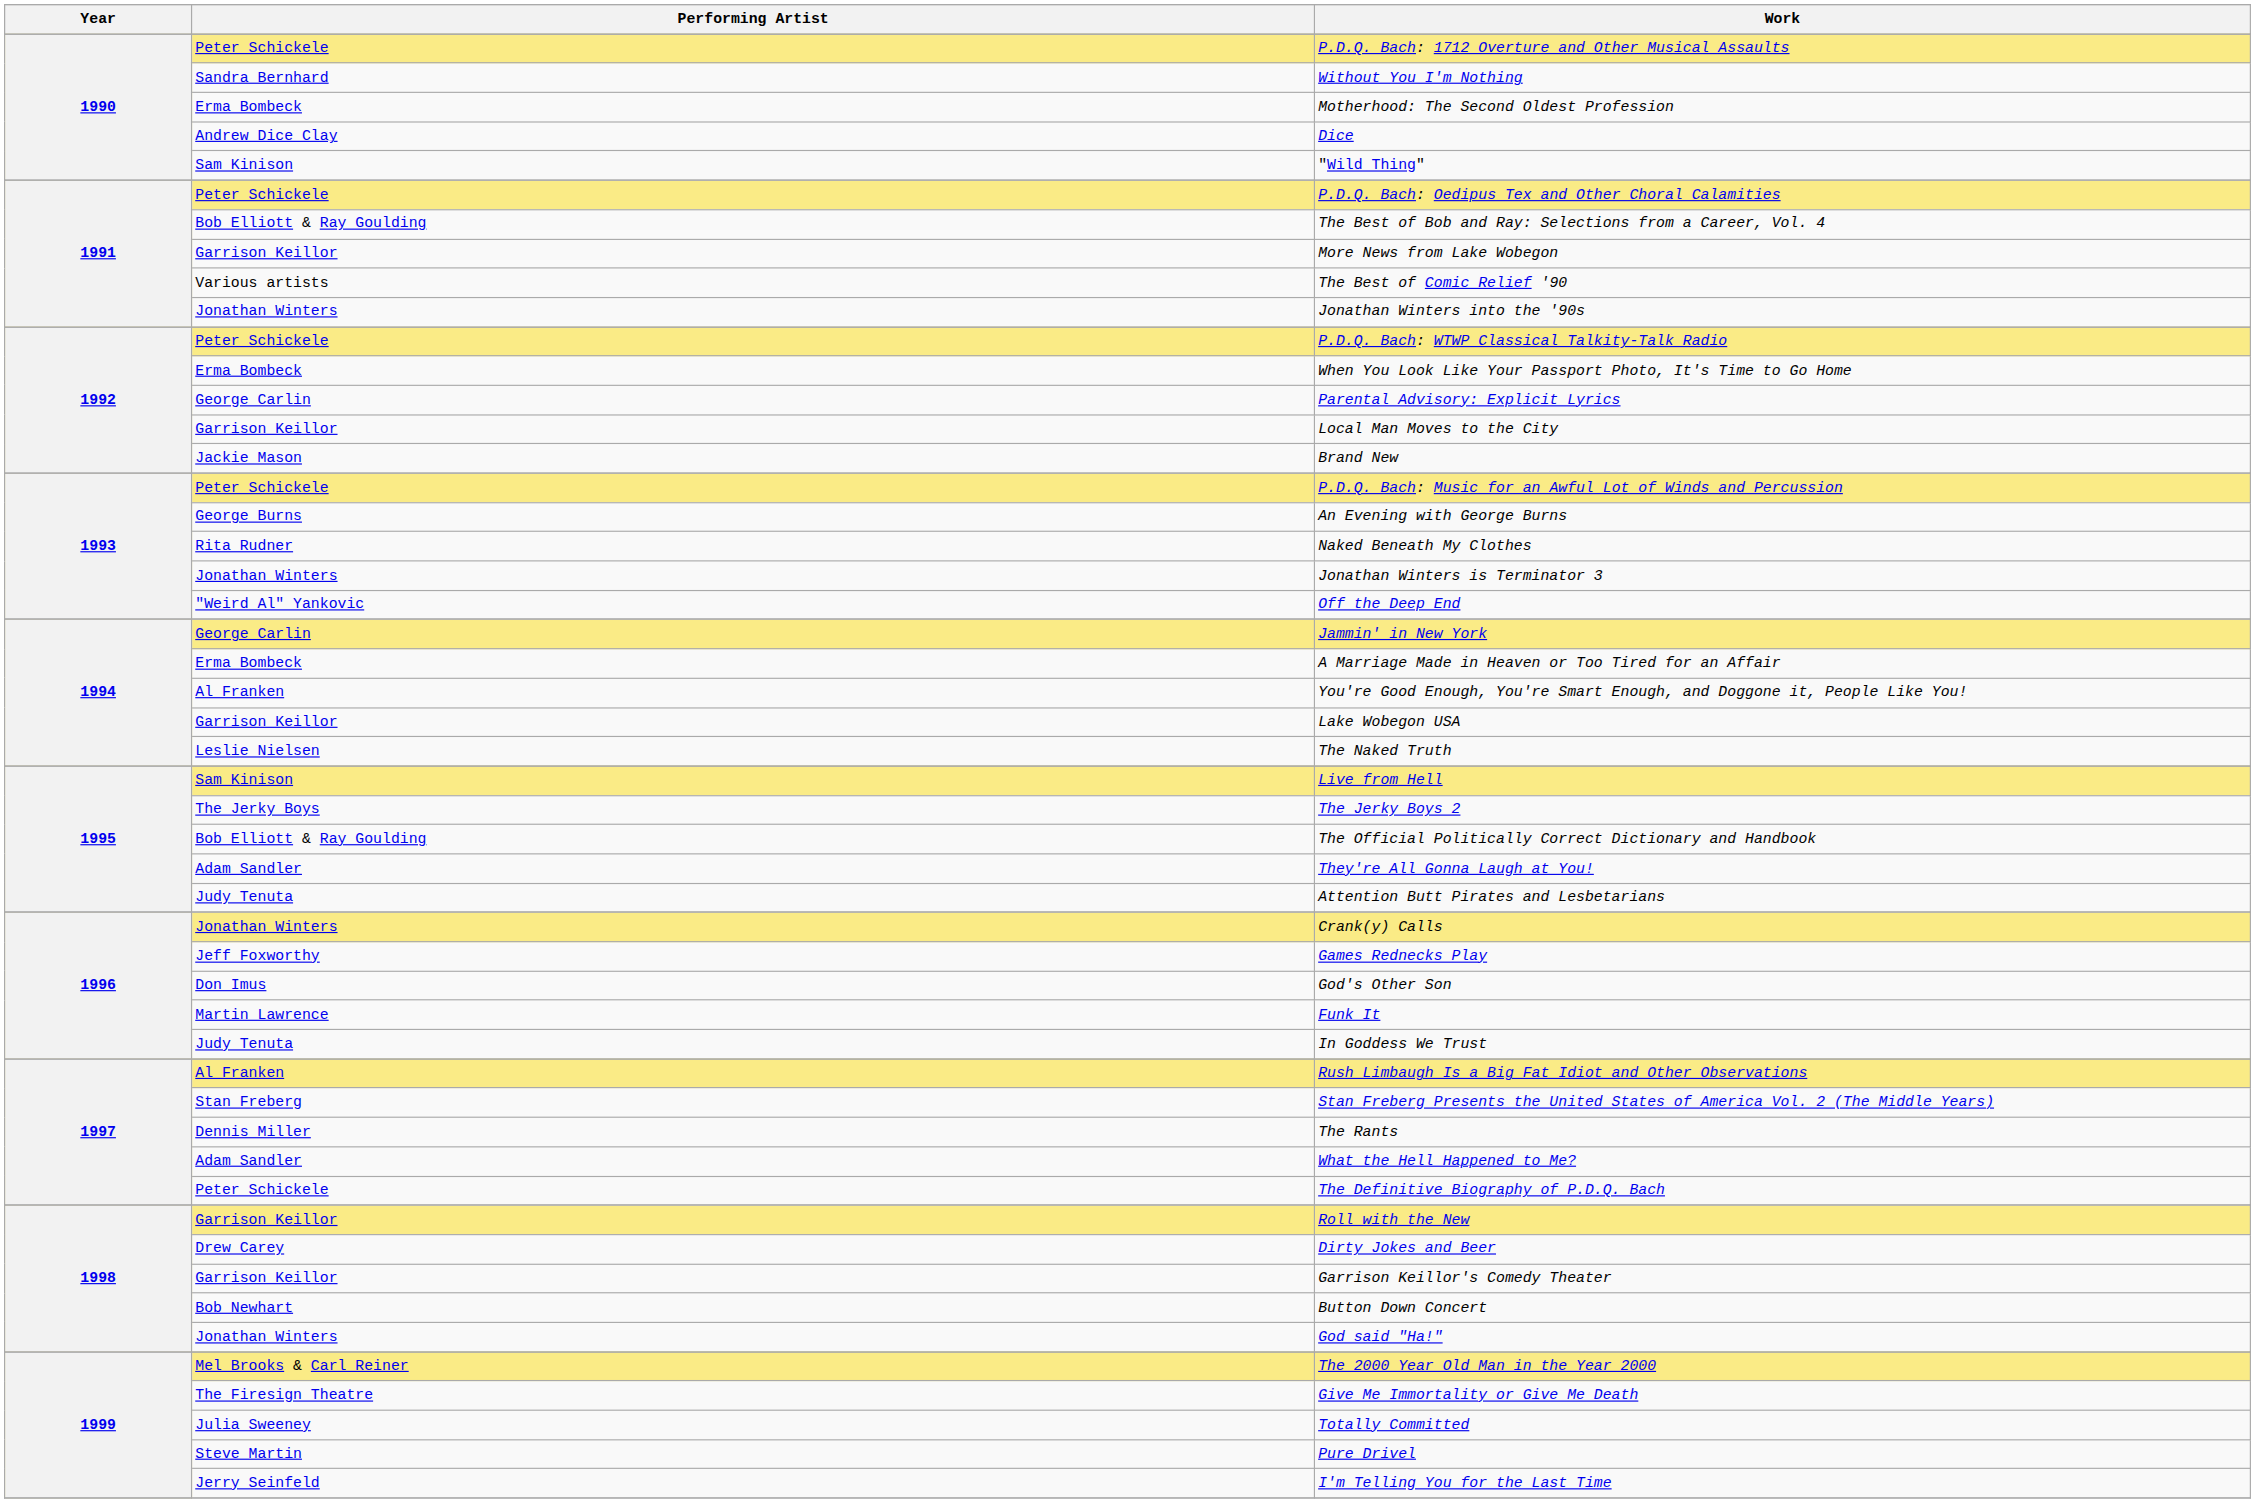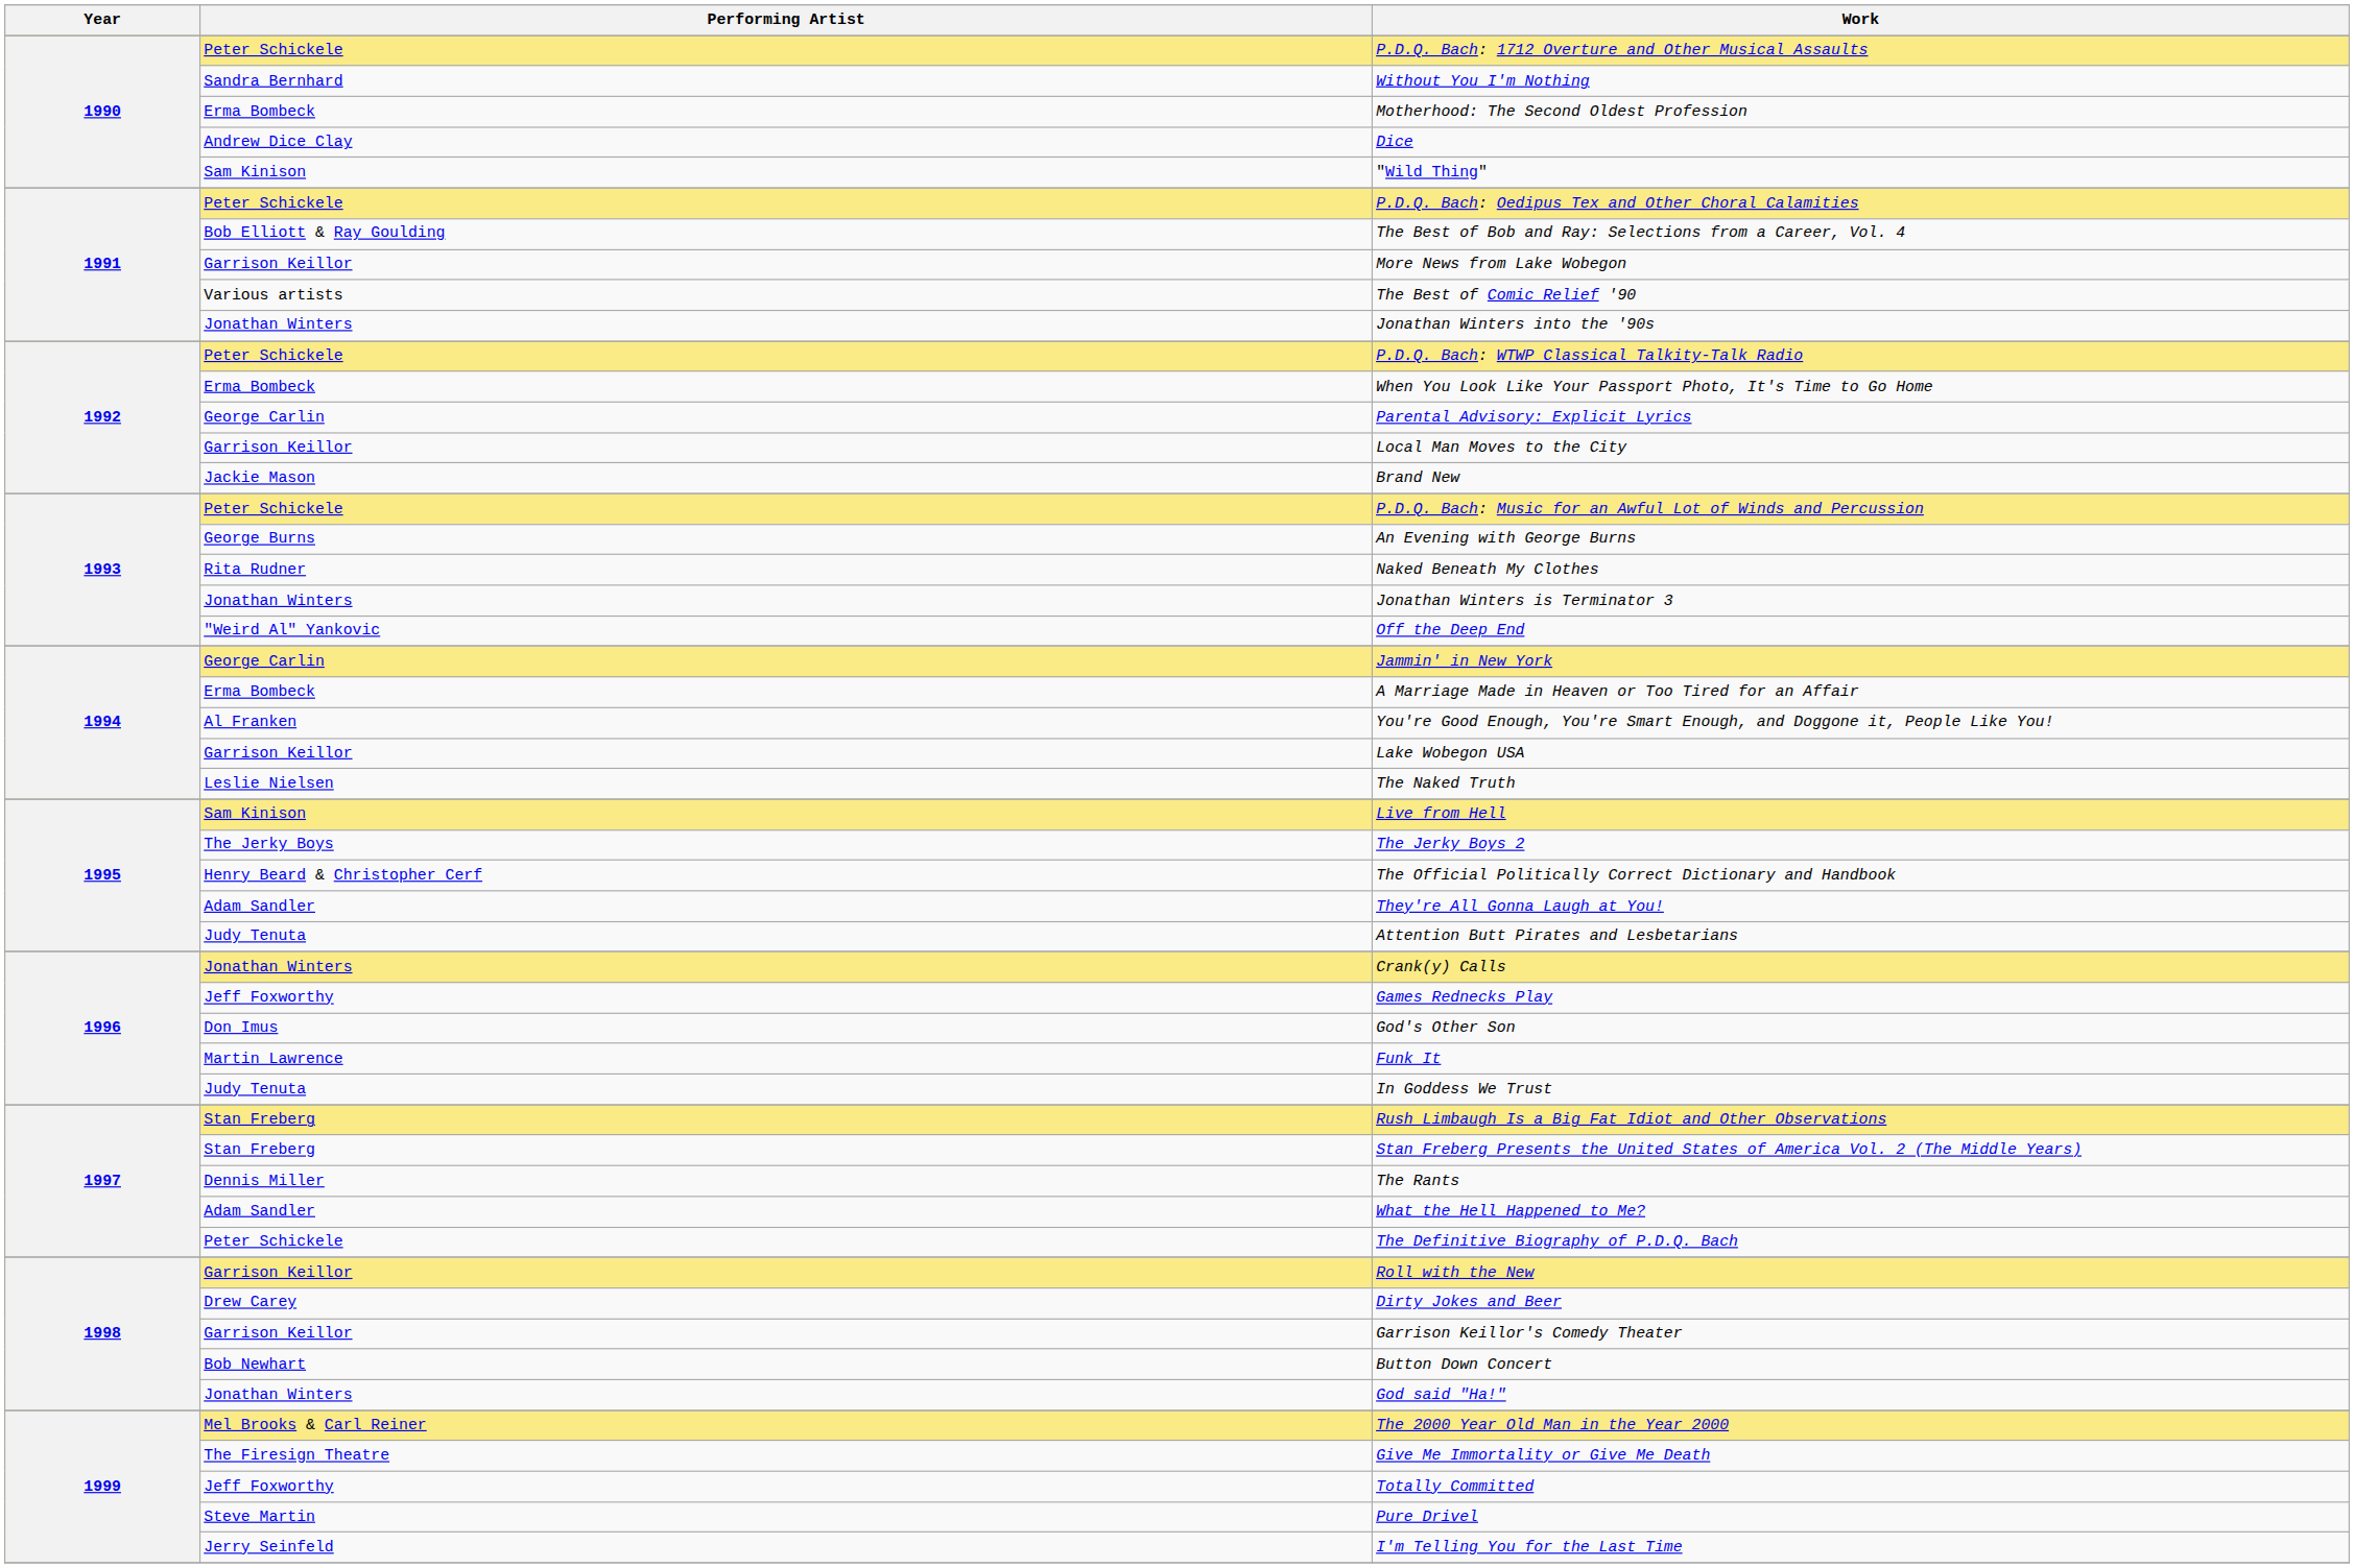 <table class="wikitable" style="font-size:1.00em; line-height:1.5em;">
 <tr bgcolor="#bebebe">
 </tr>
 <tr bgcolor="#bebebe">
 <th width="5%">Year</th>
 <th width="30%">Performing Artist</th>
 <th width="25%">Work</th>
 </tr>
 <tr>
 </tr>
 <tr style="background:#FAEB86;">
 <th rowspan=5, style="text-align:center;"><a href='#'>1990</a> <br></th>
 <td><a href='#'>Peter Schickele</a></td>
 <td><em><a href='#'>P.D.Q. Bach</a>: <a href='#'>1712 Overture and Other Musical Assaults</a></em></td>
 </tr>
 <tr>
 <td><a href='#'>Sandra Bernhard</a></td>
 <td><em><a href='#'>Without You I'm Nothing</a></em></td>
 </tr>
 <tr>
 <td><a href='#'>Erma Bombeck</a></td>
 <td><em>Motherhood: The Second Oldest Profession</em></td>
 </tr>
 <tr>
 <td><a href='#'>Andrew Dice Clay</a></td>
 <td><em><a href='#'>Dice</a></em></td>
 </tr>
 <tr>
 <td><a href='#'>Sam Kinison</a></td>
 <td>"<a href='#'>Wild Thing</a>"</td>
 </tr>
 <tr>
 </tr>
 <tr style="background:#FAEB86;">
 <th rowspan=5, style="text-align:center;"><a href='#'>1991</a> <br></th>
 <td><a href='#'>Peter Schickele</a></td>
 <td><em><a href='#'>P.D.Q. Bach</a>: <a href='#'>Oedipus Tex and Other Choral Calamities</a></em></td>
 </tr>
 <tr>
 <td><a href='#'>Bob Elliott</a> & <a href='#'>Ray Goulding</a></td>
 <td><em>The Best of Bob and Ray: Selections from a Career, Vol. 4</em></td>
 </tr>
 <tr>
 <td><a href='#'>Garrison Keillor</a></td>
 <td><em>More News from Lake Wobegon</em></td>
 </tr>
 <tr>
 <td>Various artists</td>
 <td><em>The Best of <a href='#'>Comic Relief</a> '90</em></td>
 </tr>
 <tr>
 <td><a href='#'>Jonathan Winters</a></td>
 <td><em>Jonathan Winters into the '90s</em></td>
 </tr>
 <tr>
 </tr>
 <tr style="background:#FAEB86;">
 <th rowspan=5, style="text-align:center;"><a href='#'>1992</a> <br></th>
 <td><a href='#'>Peter Schickele</a></td>
 <td><em><a href='#'>P.D.Q. Bach</a>: <a href='#'>WTWP Classical Talkity-Talk Radio</a></em></td>
 </tr>
 <tr>
 <td><a href='#'>Erma Bombeck</a></td>
 <td><em>When You Look Like Your Passport Photo, It's Time to Go Home</em></td>
 </tr>
 <tr>
 <td><a href='#'>George Carlin</a></td>
 <td><em><a href='#'>Parental Advisory: Explicit Lyrics</a></em></td>
 </tr>
 <tr>
 <td><a href='#'>Garrison Keillor</a></td>
 <td><em>Local Man Moves to the City</em></td>
 </tr>
 <tr>
 <td><a href='#'>Jackie Mason</a></td>
 <td><em>Brand New</em></td>
 </tr>
 <tr>
 </tr>
 <tr style="background:#FAEB86;">
 <th rowspan=5, style="text-align:center;"><a href='#'>1993</a> <br></th>
 <td><a href='#'>Peter Schickele</a></td>
 <td><em><a href='#'>P.D.Q. Bach</a>: <a href='#'>Music for an Awful Lot of Winds and Percussion</a></em></td>
 </tr>
 <tr>
 <td><a href='#'>George Burns</a></td>
 <td><em>An Evening with George Burns</em></td>
 </tr>
 <tr>
 <td><a href='#'>Rita Rudner</a></td>
 <td><em>Naked Beneath My Clothes</em></td>
 </tr>
 <tr>
 <td><a href='#'>Jonathan Winters</a></td>
 <td><em>Jonathan Winters is Terminator 3</em></td>
 </tr>
 <tr>
 <td><a href='#'>"Weird Al" Yankovic</a></td>
 <td><em><a href='#'>Off the Deep End</a></em></td>
 </tr>
 <tr>
 </tr>
 <tr style="background:#FAEB86;">
 <th rowspan=5, style="text-align:center;"><a href='#'>1994</a> <br></th>
 <td><a href='#'>George Carlin</a></td>
 <td><em><a href='#'>Jammin' in New York</a></em></td>
 </tr>
 <tr>
 <td><a href='#'>Erma Bombeck</a></td>
 <td><em>A Marriage Made in Heaven or Too Tired for an Affair</em></td>
 </tr>
 <tr>
 <td><a href='#'>Al Franken</a></td>
 <td><em>You're Good Enough, You're Smart Enough, and Doggone it, People Like You!</em></td>
 </tr>
 <tr>
 <td><a href='#'>Garrison Keillor</a></td>
 <td><em>Lake Wobegon USA</em></td>
 </tr>
 <tr>
 <td><a href='#'>Leslie Nielsen</a></td>
 <td><em>The Naked Truth</em></td>
 </tr>
 <tr>
 </tr>
 <tr style="background:#FAEB86;">
 <th rowspan=5, style="text-align:center;"><a href='#'>1995</a> <br></th>
 <td><a href='#'>Sam Kinison</a></td>
 <td><em><a href='#'>Live from Hell</a></em></td>
 </tr>
 <tr>
 <td><a href='#'>The Jerky Boys</a></td>
 <td><em><a href='#'>The Jerky Boys 2</a></em></td>
 </tr>
 <tr>
-<td><a href='#'>Bob Elliott</a> & <a href='#'>Ray Goulding</a></td>
+<td><a href='#'>Henry Beard</a> & <a href='#'>Christopher Cerf</a></td>
 <td><em>The Official Politically Correct Dictionary and Handbook</em></td>
 </tr>
 <tr>
 <td><a href='#'>Adam Sandler</a></td>
 <td><em><a href='#'>They're All Gonna Laugh at You!</a></em></td>
 </tr>
 <tr>
 <td><a href='#'>Judy Tenuta</a></td>
 <td><em>Attention Butt Pirates and Lesbetarians</em></td>
 </tr>
 <tr>
 </tr>
 <tr style="background:#FAEB86;">
 <th rowspan=5, style="text-align:center;"><a href='#'>1996</a> <br></th>
 <td><a href='#'>Jonathan Winters</a></td>
 <td><em>Crank(y) Calls</em></td>
 </tr>
 <tr>
 <td><a href='#'>Jeff Foxworthy</a></td>
 <td><em><a href='#'>Games Rednecks Play</a></em></td>
 </tr>
 <tr>
 <td><a href='#'>Don Imus</a></td>
 <td><em>God's Other Son</em></td>
 </tr>
 <tr>
 <td><a href='#'>Martin Lawrence</a></td>
 <td><em><a href='#'>Funk It</a></em></td>
 </tr>
 <tr>
 <td><a href='#'>Judy Tenuta</a></td>
 <td><em>In Goddess We Trust</em></td>
 </tr>
 <tr>
 </tr>
 <tr style="background:#FAEB86;">
 <th rowspan=5, style="text-align:center;"><a href='#'>1997</a> <br></th>
-<td><a href='#'>Al Franken</a></td>
+<td><a href='#'>Stan Freberg</a></td>
 <td><em><a href='#'>Rush Limbaugh Is a Big Fat Idiot and Other Observations</a></em></td>
 </tr>
 <tr>
 <td><a href='#'>Stan Freberg</a></td>
 <td><em><a href='#'>Stan Freberg Presents the United States of America Vol. 2 (The Middle Years)</a></em></td>
 </tr>
 <tr>
 <td><a href='#'>Dennis Miller</a></td>
 <td><em>The Rants</em></td>
 </tr>
 <tr>
 <td><a href='#'>Adam Sandler</a></td>
 <td><em><a href='#'>What the Hell Happened to Me?</a></em></td>
 </tr>
 <tr>
 <td><a href='#'>Peter Schickele</a></td>
 <td><em><a href='#'>The Definitive Biography of P.D.Q. Bach</a></em></td>
 </tr>
 <tr>
 </tr>
 <tr style="background:#FAEB86;">
 <th rowspan=5, style="text-align:center;"><a href='#'>1998</a> <br></th>
 <td><a href='#'>Garrison Keillor</a></td>
 <td><em><a href='#'>Roll with the New</a></em></td>
 </tr>
 <tr>
 <td><a href='#'>Drew Carey</a></td>
 <td><em><a href='#'>Dirty Jokes and Beer</a></em></td>
 </tr>
 <tr>
 <td><a href='#'>Garrison Keillor</a></td>
 <td><em>Garrison Keillor's Comedy Theater</em></td>
 </tr>
 <tr>
 <td><a href='#'>Bob Newhart</a></td>
 <td><em>Button Down Concert</em></td>
 </tr>
 <tr>
 <td><a href='#'>Jonathan Winters</a></td>
 <td><em><a href='#'>God said "Ha!"</a></em></td>
 </tr>
 <tr>
 </tr>
 <tr style="background:#FAEB86;">
 <th rowspan=5, style="text-align:center;"><a href='#'>1999</a> <br></th>
 <td><a href='#'>Mel Brooks</a> & <a href='#'>Carl Reiner</a></td>
 <td><em><a href='#'>The 2000 Year Old Man in the Year 2000</a></em></td>
 </tr>
 <tr>
 <td><a href='#'>The Firesign Theatre</a></td>
 <td><em><a href='#'>Give Me Immortality or Give Me Death</a></em></td>
 </tr>
 <tr>
-<td><a href='#'>Julia Sweeney</a></td>
+<td><a href='#'>Jeff Foxworthy</a></td>
 <td><em><a href='#'>Totally Committed</a></em></td>
 </tr>
 <tr>
 <td><a href='#'>Steve Martin</a></td>
 <td><em><a href='#'>Pure Drivel</a></em></td>
 </tr>
 <tr>
 <td><a href='#'>Jerry Seinfeld</a></td>
 <td><em><a href='#'>I'm Telling You for the Last Time</a></em></td>
 </tr>
 <tr>
 </tr>
 </table>
